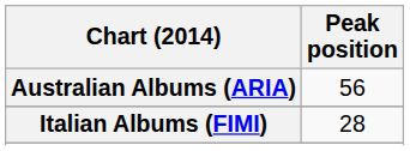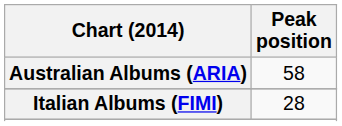 <table class="wikitable plainrowheaders sortable" style="text-align:center;">
 <tr>
 <th>Chart (2014)</th>
 <th>Peak<br>position</th>
 </tr>
 <tr>
 <th scope="row">Australian Albums (<a href='#'>ARIA</a>)</th>
-<td>56</td>
+<td>58</td>
 </tr>
 <tr>
 </tr>
 <tr>
 </tr>
 <tr>
 </tr>
 <tr>
 </tr>
 <tr>
 </tr>
 <tr>
 </tr>
 <tr>
 </tr>
 <tr>
 </tr>
 <tr>
 <th scope="row">Italian Albums (<a href='#'>FIMI</a>)</th>
 <td>28</td>
 </tr>
 <tr>
 </tr>
 <tr>
 </tr>
 <tr>
 </tr>
 <tr>
 </tr>
 <tr>
 </tr>
 </table>
